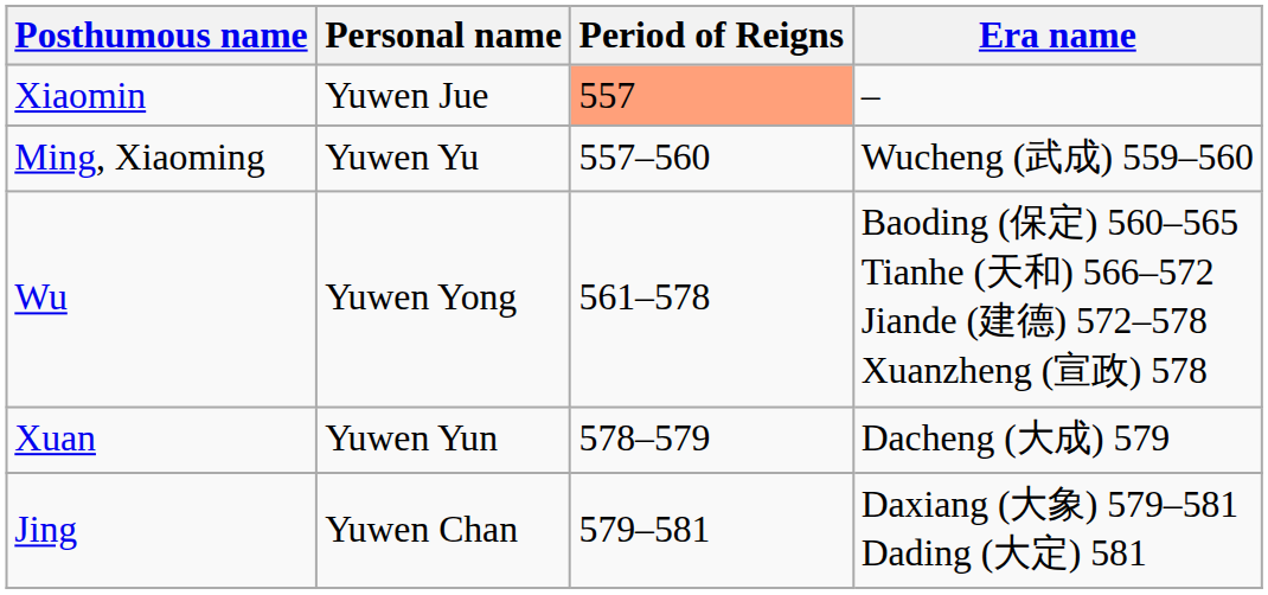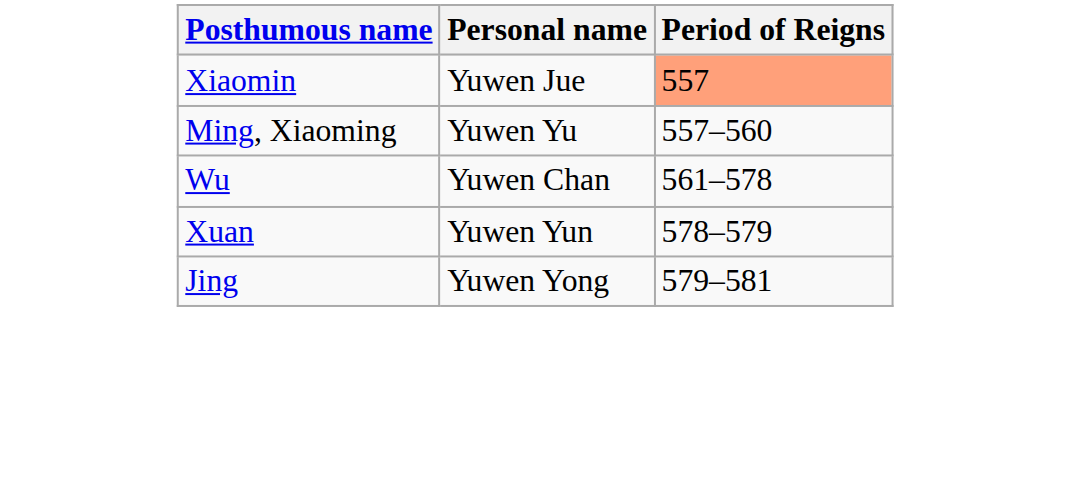 <table class="wikitable" style="margin-left: auto; margin-right: auto; border: none;">
 <tr bgcolor="#CCCCCC">
 <th><a href='#'>Posthumous name</a></th>
 <th>Personal name</th>
 <th>Period of Reigns</th>
-<th><a href='#'>Era name</a></th>
 </tr>
 <tr>
 <td><a href='#'>Xiaomin</a></td>
 <td>Yuwen Jue</td>
 <td style="background: lightsalmon;">557</td>
-<td>–</td>
 </tr>
 <tr>
 <td><a href='#'>Ming</a>, Xiaoming</td>
 <td>Yuwen Yu</td>
 <td>557–560</td>
-<td>Wucheng (武成) 559–560</td>
 </tr>
 <tr>
 <td><a href='#'>Wu</a></td>
-<td>Yuwen Yong</td>
+<td>Yuwen Chan</td>
 <td>561–578</td>
-<td>Baoding (保定) 560–565<br>Tianhe (天和) 566–572<br>Jiande (建德) 572–578<br>Xuanzheng (宣政) 578</td>
 </tr>
 <tr>
 <td><a href='#'>Xuan</a></td>
 <td>Yuwen Yun</td>
 <td>578–579</td>
-<td>Dacheng (大成) 579<br></td>
 </tr>
 <tr>
 <td><a href='#'>Jing</a></td>
-<td>Yuwen Chan</td>
+<td>Yuwen Yong</td>
 <td>579–581</td>
-<td>Daxiang (大象) 579–581<br>Dading (大定) 581</td>
 </tr>
 </table>
